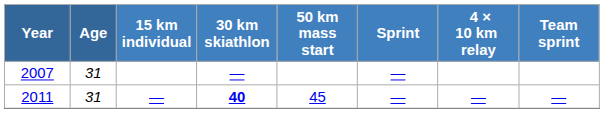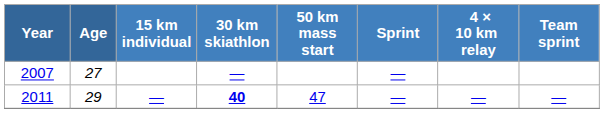 <table class="wikitable" style="font-size:95%; text-align:center; border:grey solid 1px; border-collapse:collapse; background:#ffffff;">
 <tr>
 <th style="background-color:#369; color:white; width:60px;"> Year </th>
 <th style="background-color:#369; color:white; width:40px;"> Age </th>
 <th style="background-color:#4180be; color:white; width:75px;"> 15 km <br>individual</th>
 <th style="background-color:#4180be; color:white; width:75px;"> 30 km <br> skiathlon </th>
 <th style="background-color:#4180be; color:white; width:75px;"> 50 km <br>mass start</th>
 <th style="background-color:#4180be; color:white; width:75px;"> Sprint </th>
 <th style="background-color:#4180be; color:white; width:75px;"> 4 × 10 km <br> relay </th>
 <th style="background-color:#4180be; color:white; width:75px;"> Team <br> sprint </th>
 </tr>
 <tr>
 <td><a href='#'>2007</a></td>
-<td><em>31</em></td>
+<td><em>27</em></td>
 <td><a href='#'></a></td>
 <td><a href='#'>—</a></td>
 <td><a href='#'></a></td>
 <td><a href='#'>—</a></td>
 <td><a href='#'></a></td>
 <td><a href='#'></a></td>
 </tr>
 <tr>
 <td><a href='#'>2011</a></td>
-<td><em>31</em></td>
+<td><em>29</em></td>
 <td><a href='#'>—</a></td>
 <td><strong><a href='#'>40</a></strong></td>
-<td><a href='#'>45</a></td>
+<td><a href='#'>47</a></td>
 <td><a href='#'>—</a></td>
 <td><a href='#'>—</a></td>
 <td><a href='#'>—</a></td>
 </tr>
 <tr>
 </tr>
 </table>
